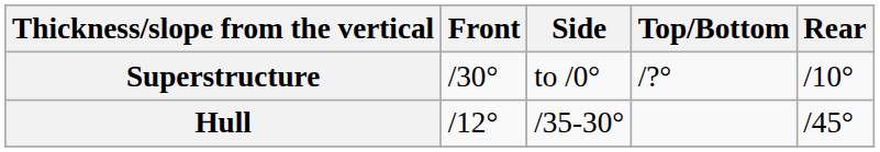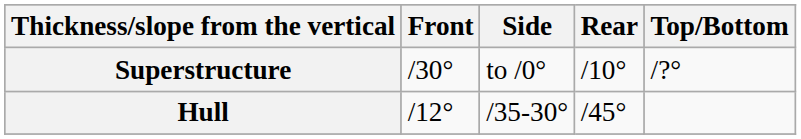 <table class="wikitable">
 <tr>
 <th>Thickness/slope from the vertical</th>
 <th>Front</th>
 <th>Side</th>
+<th>Rear</th>
 <th>Top/Bottom</th>
-<th>Rear</th>
 </tr>
 <tr>
 <th>Superstructure</th>
 <td>/30°</td>
 <td> to /0°</td>
+<td>/10°</td>
 <td>/?°</td>
-<td>/10°</td>
 </tr>
 <tr>
 <th>Hull</th>
 <td>/12°</td>
 <td>/35-30°</td>
+<td>/45°</td>
 <td></td>
-<td>/45°</td>
 </tr>
 </table>
